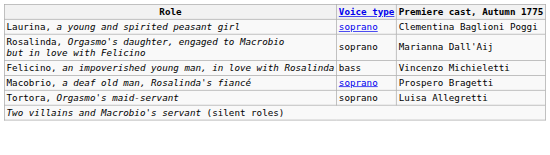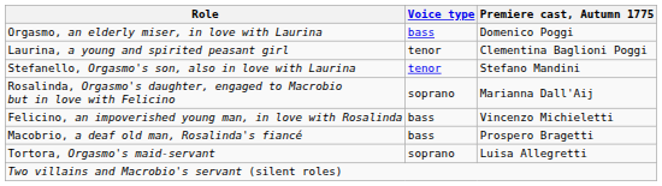 <table class="wikitable">
 <tr>
 <th>Role</th>
 <th><a href='#'>Voice type</a></th>
 <th>Premiere cast, Autumn 1775</th>
 </tr>
 <tr>
+<td>Orgasmo, <em>an elderly miser, in love with Laurina</em></td>
+<td><a href='#'>bass</a></td>
+<td>Domenico Poggi</td>
+</tr>
+<tr>
 <td>Laurina, <em>a young and spirited peasant girl</em></td>
-<td><a href='#'>soprano</a></td>
+<td>tenor</td>
 <td>Clementina Baglioni Poggi</td>
+</tr>
+<tr>
+<td>Stefanello, <em>Orgasmo's son, also in love with Laurina</em></td>
+<td><a href='#'>tenor</a></td>
+<td>Stefano Mandini</td>
 </tr>
 <tr>
 <td>Rosalinda, <em>Orgasmo's daughter, engaged to Macrobio<br>but in love with Felicino</em></td>
 <td>soprano</td>
 <td>Marianna Dall'Aij</td>
 </tr>
 <tr>
 <td>Felicino, <em>an impoverished young man, in love with Rosalinda</em></td>
 <td>bass</td>
 <td>Vincenzo Michieletti</td>
 </tr>
 <tr>
 <td>Macobrio, <em>a deaf old man, Rosalinda's fiancé</em></td>
-<td><a href='#'>soprano</a></td>
+<td>bass</td>
 <td>Prospero Bragetti</td>
 </tr>
 <tr>
 <td>Tortora, <em>Orgasmo's maid-servant</em></td>
 <td>soprano</td>
 <td>Luisa Allegretti</td>
 </tr>
 <tr>
 <td colspan="3"><em>Two villains and Macrobio's servant</em> (silent roles)</td>
 </tr>
 </table>
